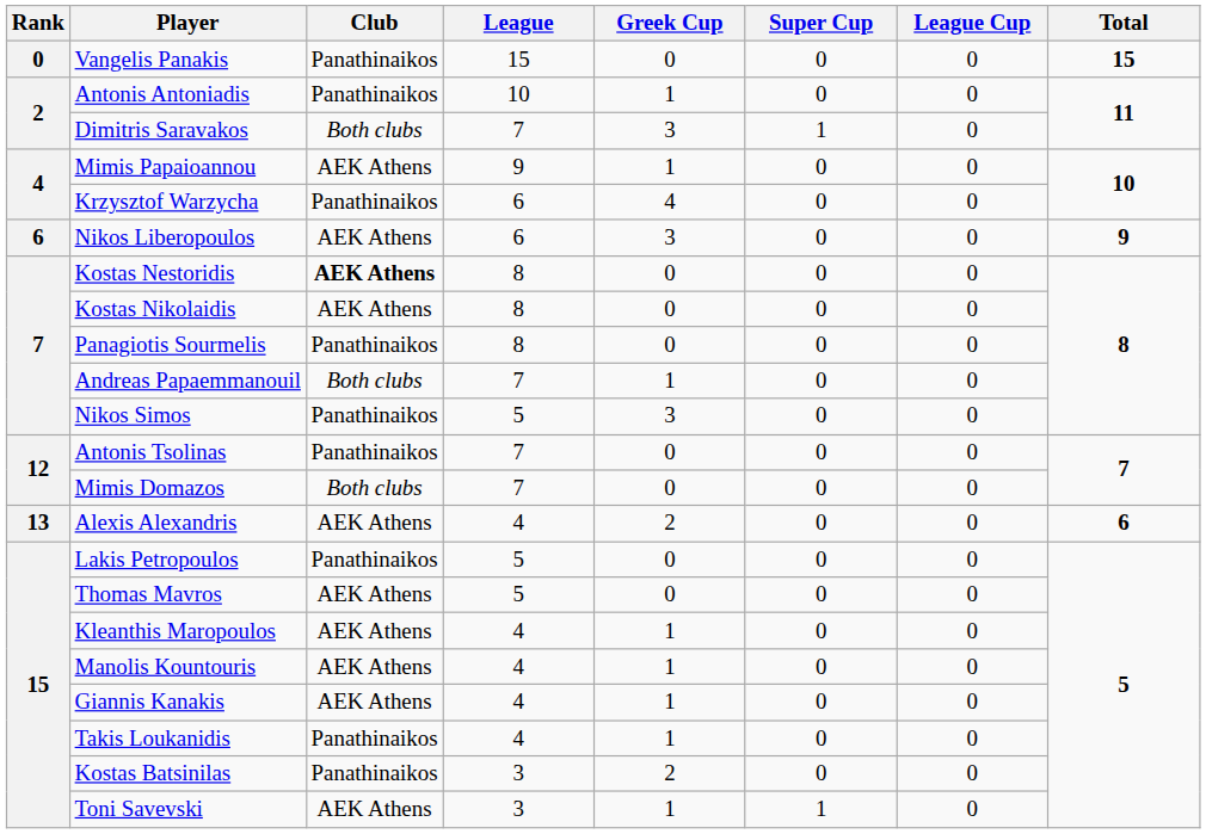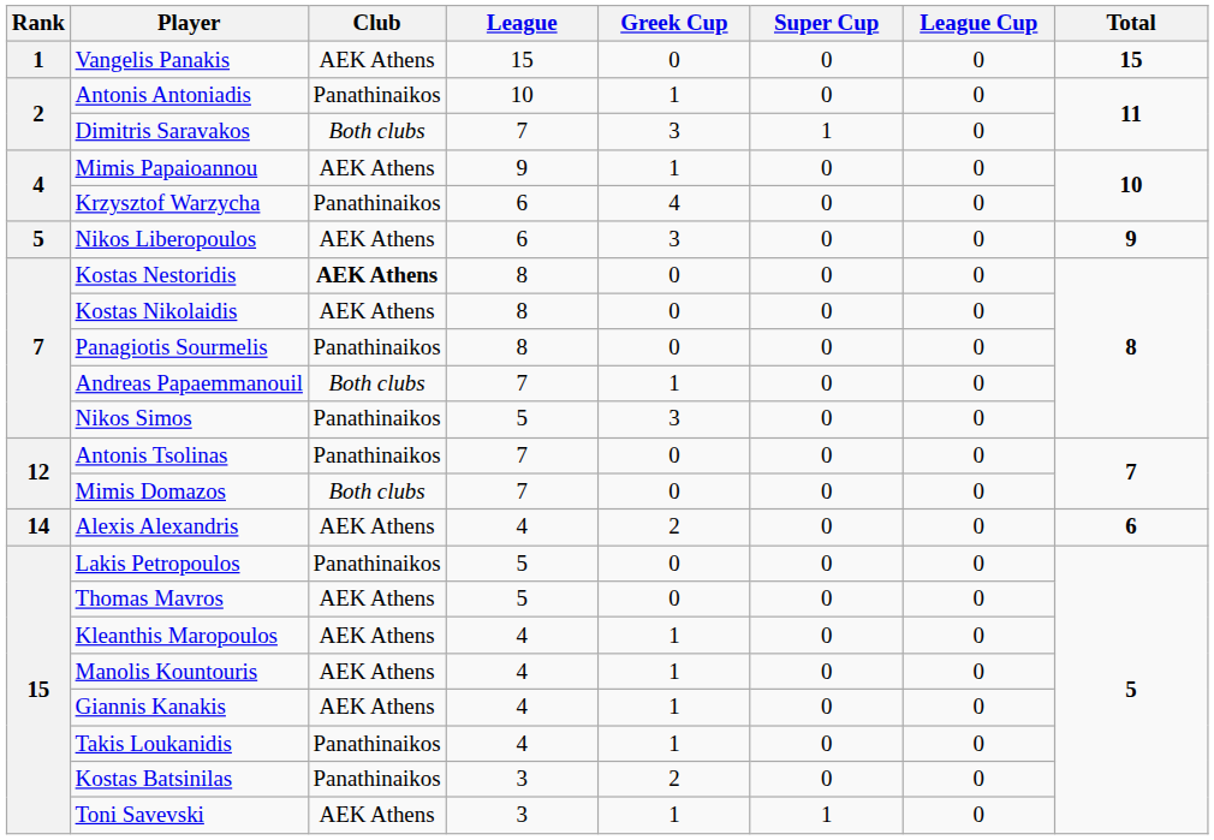 <table class="wikitable sortable" style="text-align:center;margin-left:1em">
 <tr>
 <th>Rank</th>
 <th>Player</th>
 <th>Club</th>
 <th width=100><a href='#'>League</a></th>
 <th width=100><a href='#'>Greek Cup</a></th>
 <th width=100><a href='#'> Super Cup</a></th>
 <th width=100><a href='#'>League Cup</a></th>
 <th width=100>Total</th>
 </tr>
 <tr>
-<th>0</th>
+<th>1</th>
 <td style="text-align:left;"> <a href='#'>Vangelis Panakis</a></td>
-<td>Panathinaikos</td>
+<td>AEK Athens</td>
 <td>15</td>
 <td>0</td>
 <td>0</td>
 <td>0</td>
 <td><strong>15</strong></td>
 </tr>
 <tr>
 <th rowspan=2>2</th>
 <td style="text-align:left;"> <a href='#'>Antonis Antoniadis</a></td>
 <td>Panathinaikos</td>
 <td>10</td>
 <td>1</td>
 <td>0</td>
 <td>0</td>
 <td rowspan=2><strong>11</strong></td>
 </tr>
 <tr>
 <td style="text-align:left;"> <a href='#'>Dimitris Saravakos</a></td>
 <td><em>Both clubs</em></td>
 <td>7</td>
 <td>3</td>
 <td>1</td>
 <td>0</td>
 </tr>
 <tr>
 <th rowspan=2>4</th>
 <td style="text-align:left;"> <a href='#'>Mimis Papaioannou</a></td>
 <td>AEK Athens</td>
 <td>9</td>
 <td>1</td>
 <td>0</td>
 <td>0</td>
 <td rowspan=2><strong>10</strong></td>
 </tr>
 <tr>
 <td style="text-align:left;"> <a href='#'>Krzysztof Warzycha</a></td>
 <td>Panathinaikos</td>
 <td>6</td>
 <td>4</td>
 <td>0</td>
 <td>0</td>
 </tr>
 <tr>
-<th>6</th>
+<th>5</th>
 <td style="text-align:left;"> <a href='#'>Nikos Liberopoulos</a></td>
 <td>AEK Athens</td>
 <td>6</td>
 <td>3</td>
 <td>0</td>
 <td>0</td>
 <td><strong>9</strong></td>
 </tr>
 <tr>
 <th rowspan=5>7</th>
 <td style="text-align:left;"> <a href='#'>Kostas Nestoridis</a></td>
 <td><strong>AEK Athens</strong></td>
 <td>8</td>
 <td>0</td>
 <td>0</td>
 <td>0</td>
 <td rowspan=5><strong>8</strong></td>
 </tr>
 <tr>
 <td style="text-align:left;"> <a href='#'>Kostas Nikolaidis</a></td>
 <td>AEK Athens</td>
 <td>8</td>
 <td>0</td>
 <td>0</td>
 <td>0</td>
 </tr>
 <tr>
 <td style="text-align:left;"> <a href='#'>Panagiotis Sourmelis</a></td>
 <td>Panathinaikos</td>
 <td>8</td>
 <td>0</td>
 <td>0</td>
 <td>0</td>
 </tr>
 <tr>
 <td style="text-align:left;"> <a href='#'>Andreas Papaemmanouil</a></td>
 <td><em>Both clubs</em></td>
 <td>7</td>
 <td>1</td>
 <td>0</td>
 <td>0</td>
 </tr>
 <tr>
 <td style="text-align:left;"> <a href='#'>Nikos Simos</a></td>
 <td>Panathinaikos</td>
 <td>5</td>
 <td>3</td>
 <td>0</td>
 <td>0</td>
 </tr>
 <tr>
 <th rowspan=2>12</th>
 <td style="text-align:left;"> <a href='#'>Antonis Tsolinas</a></td>
 <td>Panathinaikos</td>
 <td>7</td>
 <td>0</td>
 <td>0</td>
 <td>0</td>
 <td rowspan=2><strong>7</strong></td>
 </tr>
 <tr>
 <td style="text-align:left;"> <a href='#'>Mimis Domazos</a></td>
 <td><em>Both clubs</em></td>
 <td>7</td>
 <td>0</td>
 <td>0</td>
 <td>0</td>
 </tr>
 <tr>
-<th>13</th>
+<th>14</th>
 <td style="text-align:left;"> <a href='#'>Alexis Alexandris</a></td>
 <td>AEK Athens</td>
 <td>4</td>
 <td>2</td>
 <td>0</td>
 <td>0</td>
 <td><strong>6</strong></td>
 </tr>
 <tr>
 <th rowspan=8>15</th>
 <td style="text-align:left;"> <a href='#'>Lakis Petropoulos</a></td>
 <td>Panathinaikos</td>
 <td>5</td>
 <td>0</td>
 <td>0</td>
 <td>0</td>
 <td rowspan=8><strong>5</strong></td>
 </tr>
 <tr>
 <td style="text-align:left;"> <a href='#'>Thomas Mavros</a></td>
 <td>AEK Athens</td>
 <td>5</td>
 <td>0</td>
 <td>0</td>
 <td>0</td>
 </tr>
 <tr>
 <td style="text-align:left;"> <a href='#'>Kleanthis Maropoulos</a></td>
 <td>AEK Athens</td>
 <td>4</td>
 <td>1</td>
 <td>0</td>
 <td>0</td>
 </tr>
 <tr>
 <td style="text-align:left;"> <a href='#'>Manolis Kountouris</a></td>
 <td>AEK Athens</td>
 <td>4</td>
 <td>1</td>
 <td>0</td>
 <td>0</td>
 </tr>
 <tr>
 <td style="text-align:left;"> <a href='#'>Giannis Kanakis</a></td>
 <td>AEK Athens</td>
 <td>4</td>
 <td>1</td>
 <td>0</td>
 <td>0</td>
 </tr>
 <tr>
 <td style="text-align:left;"> <a href='#'>Takis Loukanidis</a></td>
 <td>Panathinaikos</td>
 <td>4</td>
 <td>1</td>
 <td>0</td>
 <td>0</td>
 </tr>
 <tr>
 <td style="text-align:left;"> <a href='#'>Kostas Batsinilas</a></td>
 <td>Panathinaikos</td>
 <td>3</td>
 <td>2</td>
 <td>0</td>
 <td>0</td>
 </tr>
 <tr>
 <td style="text-align:left;"> <a href='#'>Toni Savevski</a></td>
 <td>AEK Athens</td>
 <td>3</td>
 <td>1</td>
 <td>1</td>
 <td>0</td>
 </tr>
 </table>
